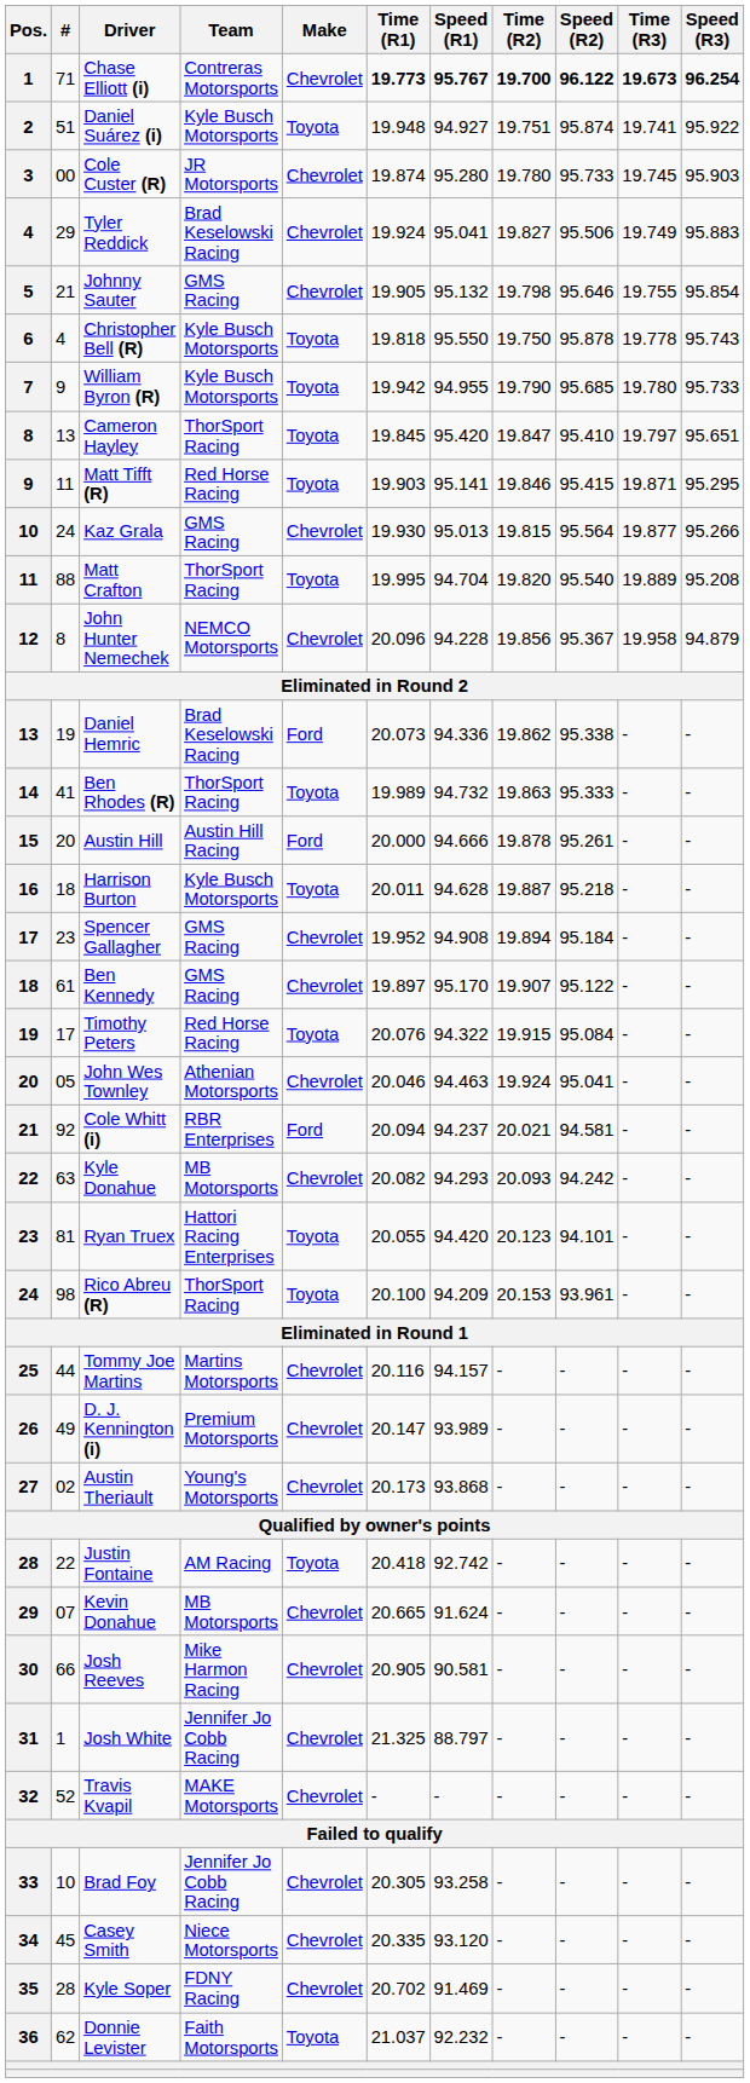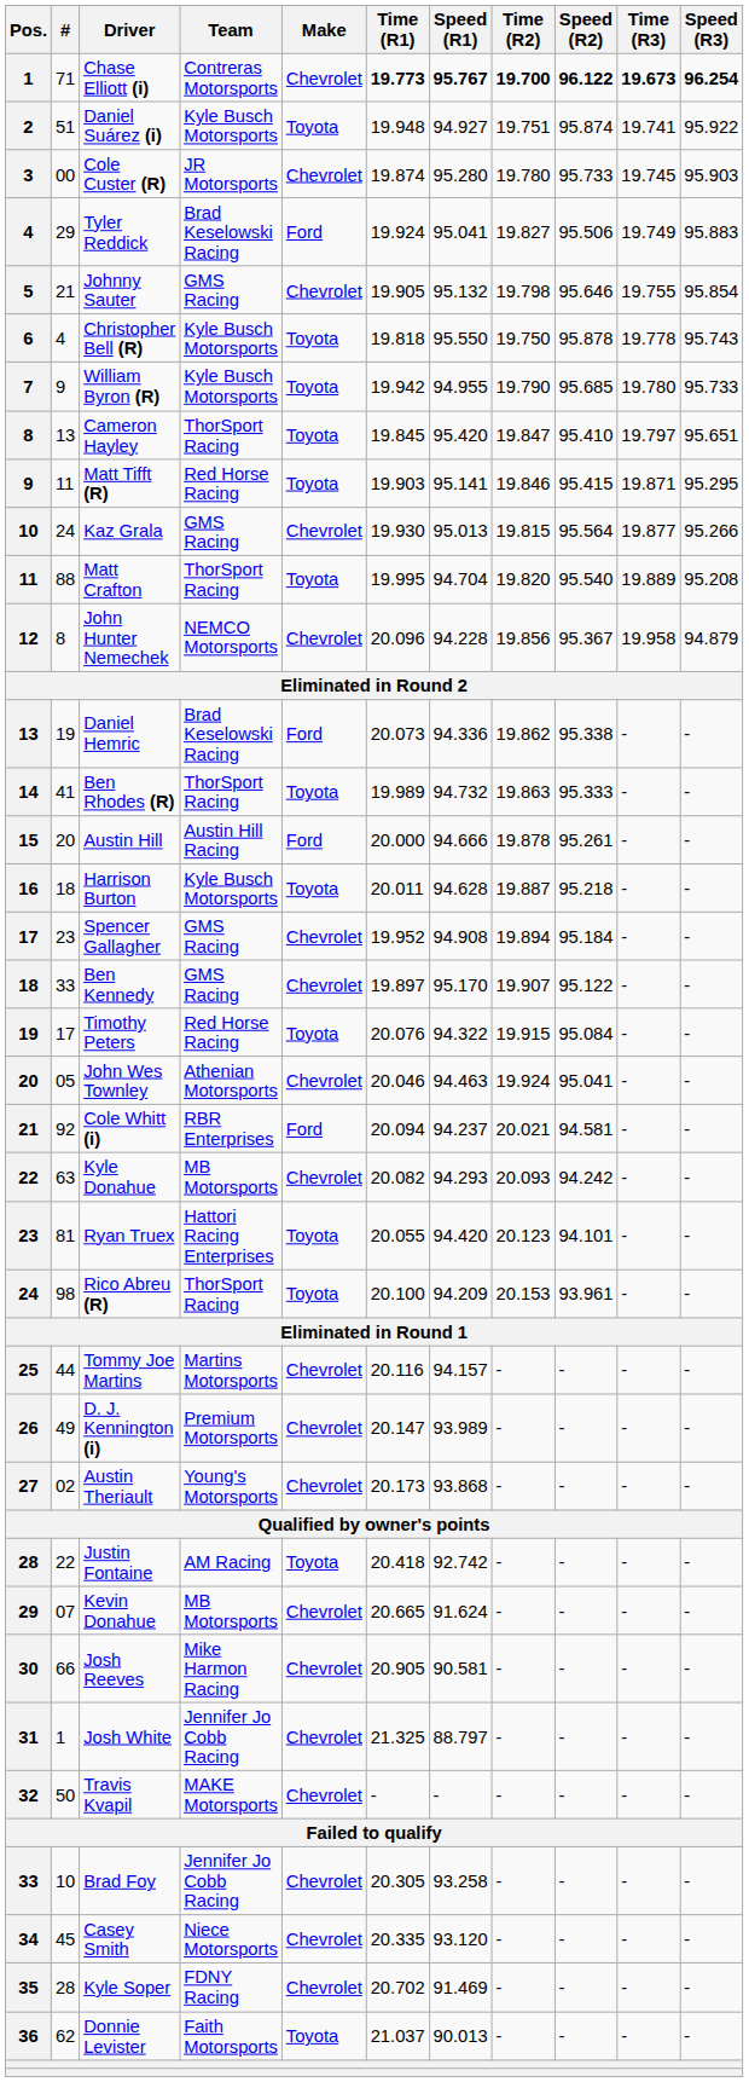 <table class="wikitable" style="font-size:95%">
 <tr>
 <th>Pos.</th>
 <th>#</th>
 <th>Driver</th>
 <th>Team</th>
 <th>Make</th>
 <th>Time (R1)</th>
 <th>Speed (R1)</th>
 <th>Time (R2)</th>
 <th>Speed (R2)</th>
 <th>Time (R3)</th>
 <th>Speed (R3)</th>
 </tr>
 <tr>
 <th>1</th>
 <td>71</td>
 <td><a href='#'>Chase Elliott</a> <strong>(i)</strong></td>
 <td><a href='#'>Contreras Motorsports</a></td>
 <td><a href='#'>Chevrolet</a></td>
 <td><strong>19.773</strong></td>
 <td><strong>95.767</strong></td>
 <td><strong>19.700</strong></td>
 <td><strong>96.122</strong></td>
 <td><strong>19.673</strong></td>
 <td><strong>96.254</strong></td>
 </tr>
 <tr>
 <th>2</th>
 <td>51</td>
 <td><a href='#'>Daniel Suárez</a> <strong>(i)</strong></td>
 <td><a href='#'>Kyle Busch Motorsports</a></td>
 <td><a href='#'>Toyota</a></td>
 <td>19.948</td>
 <td>94.927</td>
 <td>19.751</td>
 <td>95.874</td>
 <td>19.741</td>
 <td>95.922</td>
 </tr>
 <tr>
 <th>3</th>
 <td>00</td>
 <td><a href='#'>Cole Custer</a> <strong>(R)</strong></td>
 <td><a href='#'>JR Motorsports</a></td>
 <td><a href='#'>Chevrolet</a></td>
 <td>19.874</td>
 <td>95.280</td>
 <td>19.780</td>
 <td>95.733</td>
 <td>19.745</td>
 <td>95.903</td>
 </tr>
 <tr>
 <th>4</th>
 <td>29</td>
 <td><a href='#'>Tyler Reddick</a></td>
 <td><a href='#'>Brad Keselowski Racing</a></td>
-<td><a href='#'>Chevrolet</a></td>
+<td><a href='#'>Ford</a></td>
 <td>19.924</td>
 <td>95.041</td>
 <td>19.827</td>
 <td>95.506</td>
 <td>19.749</td>
 <td>95.883</td>
 </tr>
 <tr>
 <th>5</th>
 <td>21</td>
 <td><a href='#'>Johnny Sauter</a></td>
 <td><a href='#'>GMS Racing</a></td>
 <td><a href='#'>Chevrolet</a></td>
 <td>19.905</td>
 <td>95.132</td>
 <td>19.798</td>
 <td>95.646</td>
 <td>19.755</td>
 <td>95.854</td>
 </tr>
 <tr>
 <th>6</th>
 <td>4</td>
 <td><a href='#'>Christopher Bell</a> <strong>(R)</strong></td>
 <td><a href='#'>Kyle Busch Motorsports</a></td>
 <td><a href='#'>Toyota</a></td>
 <td>19.818</td>
 <td>95.550</td>
 <td>19.750</td>
 <td>95.878</td>
 <td>19.778</td>
 <td>95.743</td>
 </tr>
 <tr>
 <th>7</th>
 <td>9</td>
 <td><a href='#'>William Byron</a> <strong>(R)</strong></td>
 <td><a href='#'>Kyle Busch Motorsports</a></td>
 <td><a href='#'>Toyota</a></td>
 <td>19.942</td>
 <td>94.955</td>
 <td>19.790</td>
 <td>95.685</td>
 <td>19.780</td>
 <td>95.733</td>
 </tr>
 <tr>
 <th>8</th>
 <td>13</td>
 <td><a href='#'>Cameron Hayley</a></td>
 <td><a href='#'>ThorSport Racing</a></td>
 <td><a href='#'>Toyota</a></td>
 <td>19.845</td>
 <td>95.420</td>
 <td>19.847</td>
 <td>95.410</td>
 <td>19.797</td>
 <td>95.651</td>
 </tr>
 <tr>
 <th>9</th>
 <td>11</td>
 <td><a href='#'>Matt Tifft</a> <strong>(R)</strong></td>
 <td><a href='#'>Red Horse Racing</a></td>
 <td><a href='#'>Toyota</a></td>
 <td>19.903</td>
 <td>95.141</td>
 <td>19.846</td>
 <td>95.415</td>
 <td>19.871</td>
 <td>95.295</td>
 </tr>
 <tr>
 <th>10</th>
 <td>24</td>
 <td><a href='#'>Kaz Grala</a></td>
 <td><a href='#'>GMS Racing</a></td>
 <td><a href='#'>Chevrolet</a></td>
 <td>19.930</td>
 <td>95.013</td>
 <td>19.815</td>
 <td>95.564</td>
 <td>19.877</td>
 <td>95.266</td>
 </tr>
 <tr>
 <th>11</th>
 <td>88</td>
 <td><a href='#'>Matt Crafton</a></td>
 <td><a href='#'>ThorSport Racing</a></td>
 <td><a href='#'>Toyota</a></td>
 <td>19.995</td>
 <td>94.704</td>
 <td>19.820</td>
 <td>95.540</td>
 <td>19.889</td>
 <td>95.208</td>
 </tr>
 <tr>
 <th>12</th>
 <td>8</td>
 <td><a href='#'>John Hunter Nemechek</a></td>
 <td><a href='#'>NEMCO Motorsports</a></td>
 <td><a href='#'>Chevrolet</a></td>
 <td>20.096</td>
 <td>94.228</td>
 <td>19.856</td>
 <td>95.367</td>
 <td>19.958</td>
 <td>94.879</td>
 </tr>
 <tr>
 <th colspan="11">Eliminated in Round 2</th>
 </tr>
 <tr>
 <th>13</th>
 <td>19</td>
 <td><a href='#'>Daniel Hemric</a></td>
 <td><a href='#'>Brad Keselowski Racing</a></td>
 <td><a href='#'>Ford</a></td>
 <td>20.073</td>
 <td>94.336</td>
 <td>19.862</td>
 <td>95.338</td>
 <td>-</td>
 <td>-</td>
 </tr>
 <tr>
 <th>14</th>
 <td>41</td>
 <td><a href='#'>Ben Rhodes</a> <strong>(R)</strong></td>
 <td><a href='#'>ThorSport Racing</a></td>
 <td><a href='#'>Toyota</a></td>
 <td>19.989</td>
 <td>94.732</td>
 <td>19.863</td>
 <td>95.333</td>
 <td>-</td>
 <td>-</td>
 </tr>
 <tr>
 <th>15</th>
 <td>20</td>
 <td><a href='#'>Austin Hill</a></td>
 <td><a href='#'>Austin Hill Racing</a></td>
 <td><a href='#'>Ford</a></td>
 <td>20.000</td>
 <td>94.666</td>
 <td>19.878</td>
 <td>95.261</td>
 <td>-</td>
 <td>-</td>
 </tr>
 <tr>
 <th>16</th>
 <td>18</td>
 <td><a href='#'>Harrison Burton</a></td>
 <td><a href='#'>Kyle Busch Motorsports</a></td>
 <td><a href='#'>Toyota</a></td>
 <td>20.011</td>
 <td>94.628</td>
 <td>19.887</td>
 <td>95.218</td>
 <td>-</td>
 <td>-</td>
 </tr>
 <tr>
 <th>17</th>
 <td>23</td>
 <td><a href='#'>Spencer Gallagher</a></td>
 <td><a href='#'>GMS Racing</a></td>
 <td><a href='#'>Chevrolet</a></td>
 <td>19.952</td>
 <td>94.908</td>
 <td>19.894</td>
 <td>95.184</td>
 <td>-</td>
 <td>-</td>
 </tr>
 <tr>
 <th>18</th>
-<td>61</td>
+<td>33</td>
 <td><a href='#'>Ben Kennedy</a></td>
 <td><a href='#'>GMS Racing</a></td>
 <td><a href='#'>Chevrolet</a></td>
 <td>19.897</td>
 <td>95.170</td>
 <td>19.907</td>
 <td>95.122</td>
 <td>-</td>
 <td>-</td>
 </tr>
 <tr>
 <th>19</th>
 <td>17</td>
 <td><a href='#'>Timothy Peters</a></td>
 <td><a href='#'>Red Horse Racing</a></td>
 <td><a href='#'>Toyota</a></td>
 <td>20.076</td>
 <td>94.322</td>
 <td>19.915</td>
 <td>95.084</td>
 <td>-</td>
 <td>-</td>
 </tr>
 <tr>
 <th>20</th>
 <td>05</td>
 <td><a href='#'>John Wes Townley</a></td>
 <td><a href='#'>Athenian Motorsports</a></td>
 <td><a href='#'>Chevrolet</a></td>
 <td>20.046</td>
 <td>94.463</td>
 <td>19.924</td>
 <td>95.041</td>
 <td>-</td>
 <td>-</td>
 </tr>
 <tr>
 <th>21</th>
 <td>92</td>
 <td><a href='#'>Cole Whitt</a> <strong>(i)</strong></td>
 <td><a href='#'>RBR Enterprises</a></td>
 <td><a href='#'>Ford</a></td>
 <td>20.094</td>
 <td>94.237</td>
 <td>20.021</td>
 <td>94.581</td>
 <td>-</td>
 <td>-</td>
 </tr>
 <tr>
 <th>22</th>
 <td>63</td>
 <td><a href='#'>Kyle Donahue</a></td>
 <td><a href='#'>MB Motorsports</a></td>
 <td><a href='#'>Chevrolet</a></td>
 <td>20.082</td>
 <td>94.293</td>
 <td>20.093</td>
 <td>94.242</td>
 <td>-</td>
 <td>-</td>
 </tr>
 <tr>
 <th>23</th>
 <td>81</td>
 <td><a href='#'>Ryan Truex</a></td>
 <td><a href='#'>Hattori Racing Enterprises</a></td>
 <td><a href='#'>Toyota</a></td>
 <td>20.055</td>
 <td>94.420</td>
 <td>20.123</td>
 <td>94.101</td>
 <td>-</td>
 <td>-</td>
 </tr>
 <tr>
 <th>24</th>
 <td>98</td>
 <td><a href='#'>Rico Abreu</a> <strong>(R)</strong></td>
 <td><a href='#'>ThorSport Racing</a></td>
 <td><a href='#'>Toyota</a></td>
 <td>20.100</td>
 <td>94.209</td>
 <td>20.153</td>
 <td>93.961</td>
 <td>-</td>
 <td>-</td>
 </tr>
 <tr>
 <th colspan="11">Eliminated in Round 1</th>
 </tr>
 <tr>
 <th>25</th>
 <td>44</td>
 <td><a href='#'>Tommy Joe Martins</a></td>
 <td><a href='#'>Martins Motorsports</a></td>
 <td><a href='#'>Chevrolet</a></td>
 <td>20.116</td>
 <td>94.157</td>
 <td>-</td>
 <td>-</td>
 <td>-</td>
 <td>-</td>
 </tr>
 <tr>
 <th>26</th>
 <td>49</td>
 <td><a href='#'>D. J. Kennington</a> <strong>(i)</strong></td>
 <td><a href='#'>Premium Motorsports</a></td>
 <td><a href='#'>Chevrolet</a></td>
 <td>20.147</td>
 <td>93.989</td>
 <td>-</td>
 <td>-</td>
 <td>-</td>
 <td>-</td>
 </tr>
 <tr>
 <th>27</th>
 <td>02</td>
 <td><a href='#'>Austin Theriault</a></td>
 <td><a href='#'>Young's Motorsports</a></td>
 <td><a href='#'>Chevrolet</a></td>
 <td>20.173</td>
 <td>93.868</td>
 <td>-</td>
 <td>-</td>
 <td>-</td>
 <td>-</td>
 </tr>
 <tr>
 <th colspan="11">Qualified by owner's points</th>
 </tr>
 <tr>
 <th>28</th>
 <td>22</td>
 <td><a href='#'>Justin Fontaine</a></td>
 <td><a href='#'>AM Racing</a></td>
 <td><a href='#'>Toyota</a></td>
 <td>20.418</td>
 <td>92.742</td>
 <td>-</td>
 <td>-</td>
 <td>-</td>
 <td>-</td>
 </tr>
 <tr>
 <th>29</th>
 <td>07</td>
 <td><a href='#'>Kevin Donahue</a></td>
 <td><a href='#'>MB Motorsports</a></td>
 <td><a href='#'>Chevrolet</a></td>
 <td>20.665</td>
 <td>91.624</td>
 <td>-</td>
 <td>-</td>
 <td>-</td>
 <td>-</td>
 </tr>
 <tr>
 <th>30</th>
 <td>66</td>
 <td><a href='#'>Josh Reeves</a></td>
 <td><a href='#'>Mike Harmon Racing</a></td>
 <td><a href='#'>Chevrolet</a></td>
 <td>20.905</td>
 <td>90.581</td>
 <td>-</td>
 <td>-</td>
 <td>-</td>
 <td>-</td>
 </tr>
 <tr>
 <th>31</th>
 <td>1</td>
 <td><a href='#'>Josh White</a></td>
 <td><a href='#'>Jennifer Jo Cobb Racing</a></td>
 <td><a href='#'>Chevrolet</a></td>
 <td>21.325</td>
 <td>88.797</td>
 <td>-</td>
 <td>-</td>
 <td>-</td>
 <td>-</td>
 </tr>
 <tr>
 <th>32</th>
-<td>52</td>
+<td>50</td>
 <td><a href='#'>Travis Kvapil</a></td>
 <td><a href='#'>MAKE Motorsports</a></td>
 <td><a href='#'>Chevrolet</a></td>
 <td>-</td>
 <td>-</td>
 <td>-</td>
 <td>-</td>
 <td>-</td>
 <td>-</td>
 </tr>
 <tr>
 <th colspan="11">Failed to qualify</th>
 </tr>
 <tr>
 <th>33</th>
 <td>10</td>
 <td><a href='#'>Brad Foy</a></td>
 <td><a href='#'>Jennifer Jo Cobb Racing</a></td>
 <td><a href='#'>Chevrolet</a></td>
 <td>20.305</td>
 <td>93.258</td>
 <td>-</td>
 <td>-</td>
 <td>-</td>
 <td>-</td>
 </tr>
 <tr>
 <th>34</th>
 <td>45</td>
 <td><a href='#'>Casey Smith</a></td>
 <td><a href='#'>Niece Motorsports</a></td>
 <td><a href='#'>Chevrolet</a></td>
 <td>20.335</td>
 <td>93.120</td>
 <td>-</td>
 <td>-</td>
 <td>-</td>
 <td>-</td>
 </tr>
 <tr>
 <th>35</th>
 <td>28</td>
 <td><a href='#'>Kyle Soper</a></td>
 <td><a href='#'>FDNY Racing</a></td>
 <td><a href='#'>Chevrolet</a></td>
 <td>20.702</td>
 <td>91.469</td>
 <td>-</td>
 <td>-</td>
 <td>-</td>
 <td>-</td>
 </tr>
 <tr>
 <th>36</th>
 <td>62</td>
 <td><a href='#'>Donnie Levister</a></td>
 <td><a href='#'>Faith Motorsports</a></td>
 <td><a href='#'>Toyota</a></td>
 <td>21.037</td>
-<td>92.232</td>
+<td>90.013</td>
 <td>-</td>
 <td>-</td>
 <td>-</td>
 <td>-</td>
 </tr>
 <tr>
 <th colspan="11"></th>
 </tr>
 <tr>
 <th colspan="11"></th>
 </tr>
 </table>
